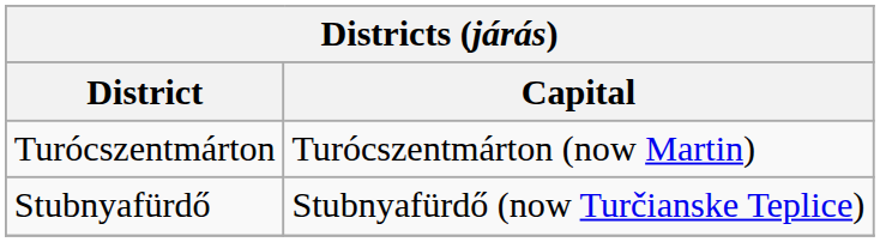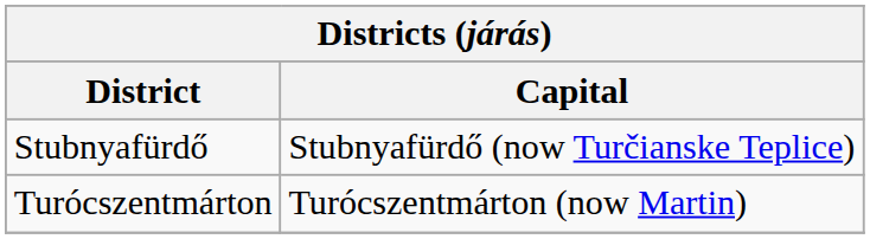 <table class="wikitable">
 <tr>
 <th colspan=2>Districts (<em>járás</em>)</th>
 </tr>
 <tr>
 <th>District</th>
 <th>Capital</th>
 </tr>
 <tr>
+<td> Stubnyafürdő</td>
+<td>Stubnyafürdő (now <a href='#'>Turčianske Teplice</a>)</td>
+</tr>
+<tr>
 <td> Turócszentmárton</td>
 <td>Turócszentmárton (now <a href='#'>Martin</a>)</td>
 </tr>
 <tr>
-<td> Stubnyafürdő</td>
-<td>Stubnyafürdő (now <a href='#'>Turčianske Teplice</a>)</td>
-</tr>
-<tr>
 </tr>
 </table>
